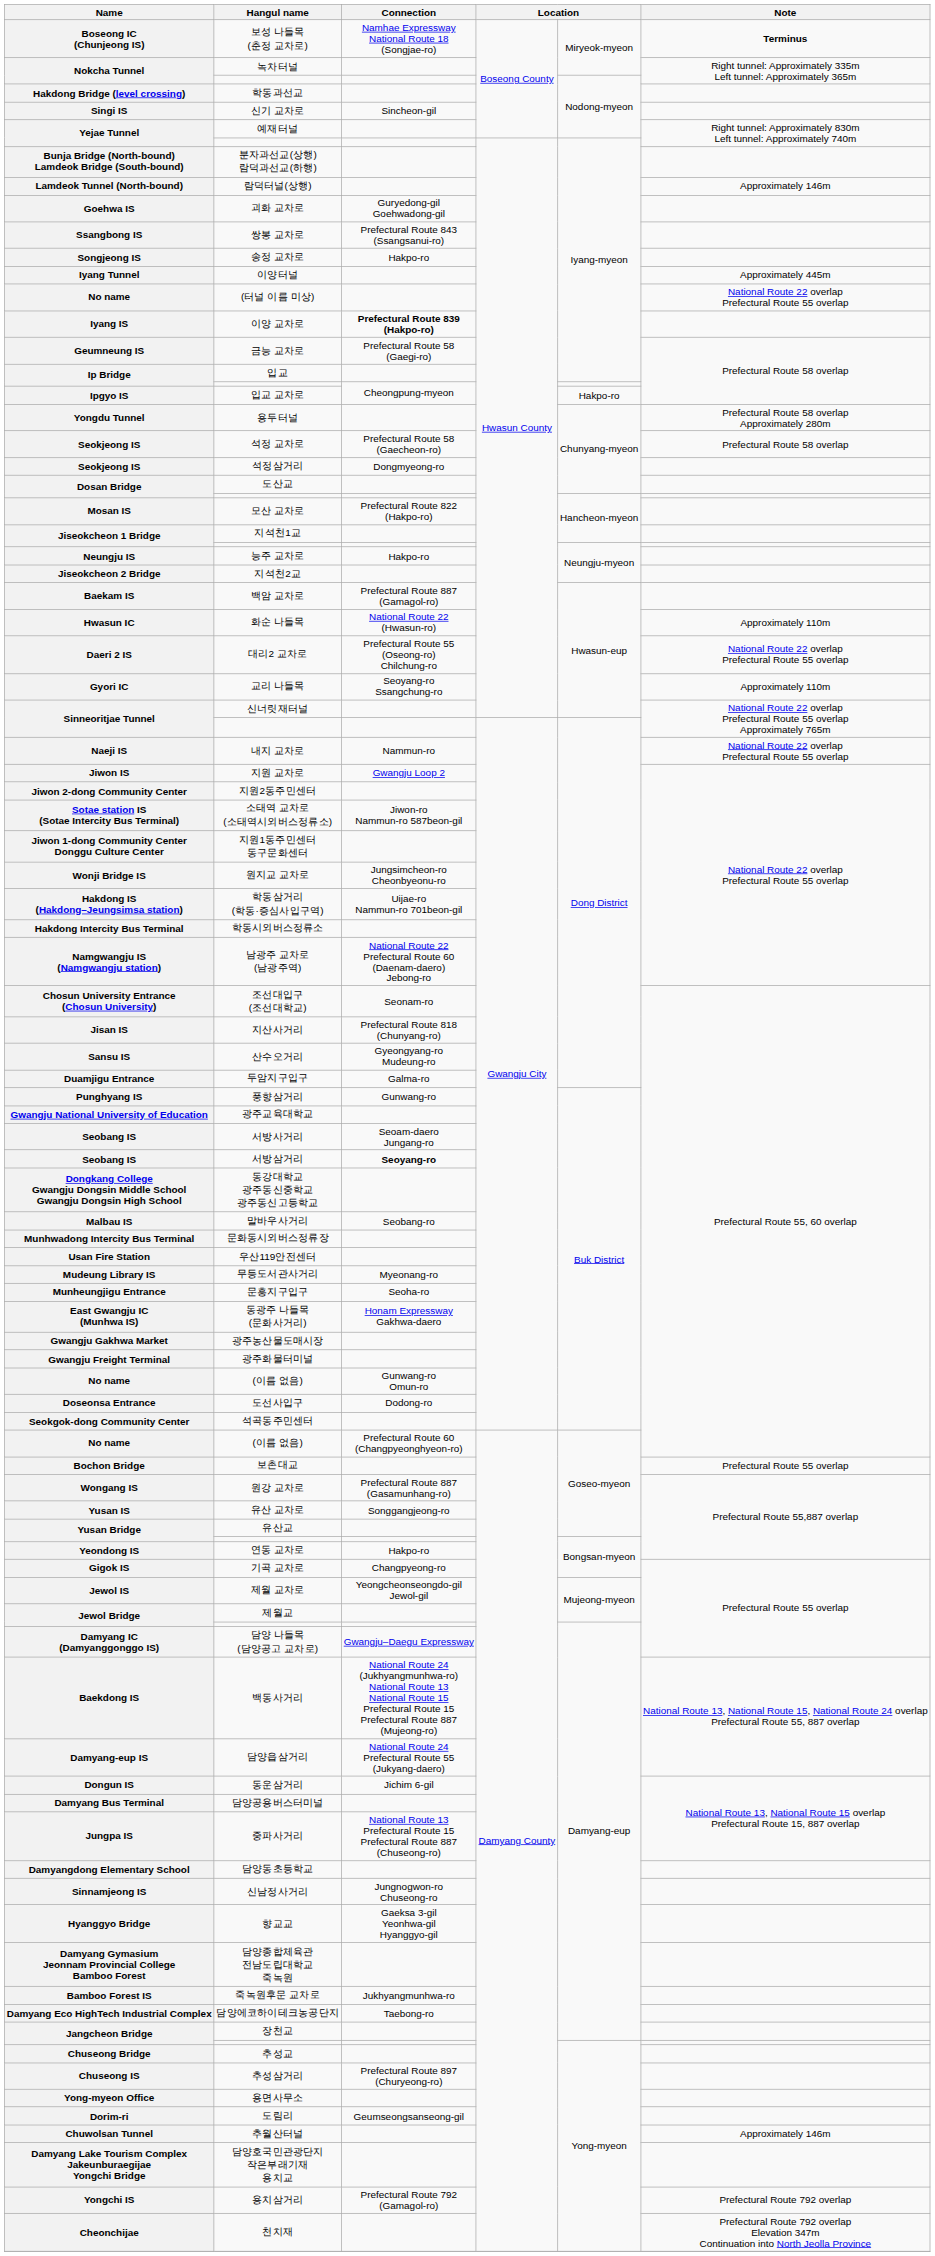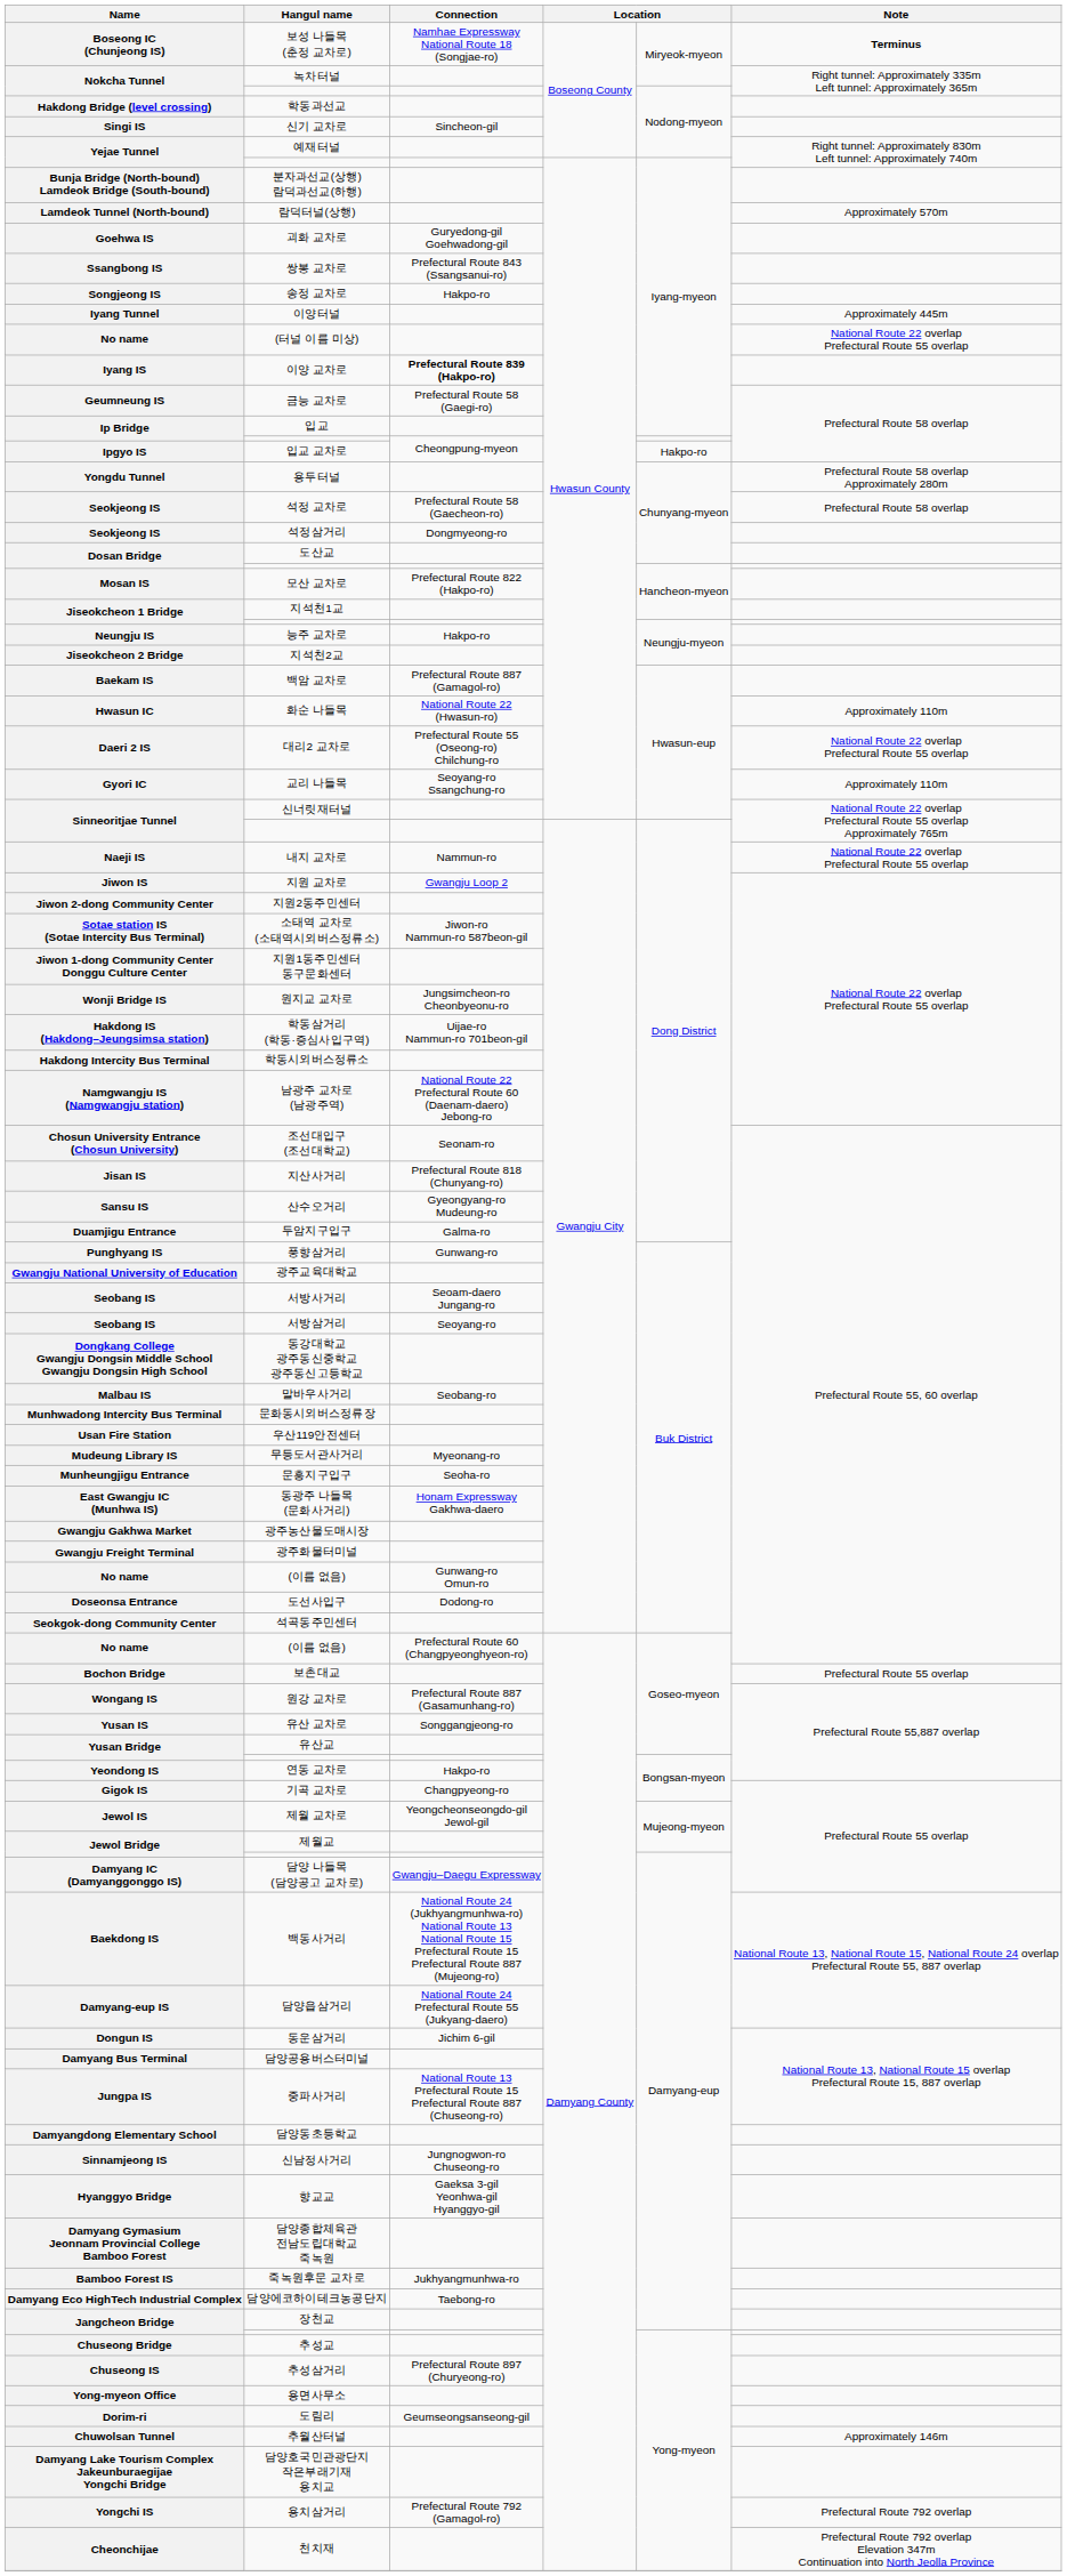 <table class="wikitable" style="font-size: 85%; text-align: center;">
 <tr>
 <th>Name </th>
 <th>Hangul name</th>
 <th>Connection</th>
 <th colspan="2">Location</th>
 <th>Note</th>
 </tr>
 <tr>
 <th>Boseong IC<br>(Chunjeong IS)</th>
 <td>보성 나들목<br>(춘정 교차로)</td>
 <td><a href='#'>Namhae Expressway</a><br><a href='#'>National Route 18</a><br>(Songjae-ro)</td>
 <td rowspan=6><a href='#'>Boseong County</a></td>
 <td rowspan=2>Miryeok-myeon</td>
 <td><strong>Terminus</strong></td>
 </tr>
 <tr>
 <th rowspan=2>Nokcha Tunnel</th>
 <td>녹차터널</td>
 <td></td>
 <td rowspan=2>Right tunnel: Approximately 335m<br>Left tunnel: Approximately 365m</td>
 </tr>
 <tr>
 <td></td>
 <td></td>
 <td rowspan=4>Nodong-myeon</td>
 </tr>
 <tr>
 <th>Hakdong Bridge (<a href='#'>level crossing</a>)</th>
 <td>학동과선교</td>
 <td></td>
 <td></td>
 </tr>
 <tr>
 <th>Singi IS</th>
 <td>신기 교차로</td>
 <td>Sincheon-gil</td>
 <td></td>
 </tr>
 <tr>
 <th rowspan=2>Yejae Tunnel</th>
 <td>예재터널</td>
 <td></td>
 <td rowspan=2>Right tunnel: Approximately 830m<br>Left tunnel: Approximately 740m</td>
 </tr>
 <tr>
 <td></td>
 <td></td>
 <td rowspan=28><a href='#'>Hwasun County</a></td>
 <td rowspan=11>Iyang-myeon</td>
 </tr>
 <tr>
 <th>Bunja Bridge (North-bound)<br>Lamdeok Bridge (South-bound)</th>
 <td>분자과선교(상행)<br>람덕과선교(하행)</td>
 <td></td>
 <td></td>
 </tr>
 <tr>
 <th>Lamdeok Tunnel (North-bound)</th>
 <td>람덕터널(상행)</td>
 <td></td>
-<td>Approximately 146m</td>
+<td>Approximately 570m</td>
 </tr>
 <tr>
 <th>Goehwa IS</th>
 <td>괴화 교차로</td>
 <td>Guryedong-gil<br>Goehwadong-gil</td>
 <td></td>
 </tr>
 <tr>
 <th>Ssangbong IS</th>
 <td>쌍봉 교차로</td>
 <td>Prefectural Route 843<br>(Ssangsanui-ro)</td>
 <td></td>
 </tr>
 <tr>
 <th>Songjeong IS</th>
 <td>송정 교차로</td>
 <td>Hakpo-ro</td>
 <td></td>
 </tr>
 <tr>
 <th>Iyang Tunnel</th>
 <td>이양터널</td>
 <td></td>
 <td>Approximately 445m</td>
 </tr>
 <tr>
 <th>No name</th>
 <td>(터널 이름 미상)</td>
 <td></td>
 <td><a href='#'>National Route 22</a> overlap<br>Prefectural Route 55 overlap</td>
 </tr>
 <tr>
 <th>Iyang IS</th>
 <td>이양 교차로</td>
 <td><strong>Prefectural Route 839<br>(Hakpo-ro)</strong></td>
 <td></td>
 </tr>
 <tr>
 <th>Geumneung IS</th>
 <td>금능 교차로</td>
 <td>Prefectural Route 58<br>(Gaegi-ro)</td>
 <td rowspan=4>Prefectural Route 58 overlap</td>
 </tr>
 <tr>
 <th rowspan=2>Ip Bridge</th>
 <td>입교</td>
 <td></td>
 </tr>
 <tr>
 <td></td>
 <td rowspan=2>Cheongpung-myeon</td>
 </tr>
 <tr>
 <th>Ipgyo IS</th>
 <td>입교 교차로</td>
 <td>Hakpo-ro</td>
 </tr>
 <tr>
 <th>Yongdu Tunnel</th>
 <td>용두터널</td>
 <td></td>
 <td rowspan=4>Chunyang-myeon</td>
 <td>Prefectural Route 58 overlap<br>Approximately 280m</td>
 </tr>
 <tr>
 <th>Seokjeong IS</th>
 <td>석정 교차로</td>
 <td>Prefectural Route 58<br>(Gaecheon-ro)</td>
 <td>Prefectural Route 58 overlap</td>
 </tr>
 <tr>
 <th>Seokjeong IS</th>
 <td>석정삼거리</td>
 <td>Dongmyeong-ro</td>
 <td></td>
 </tr>
 <tr>
 <th rowspan=2>Dosan Bridge</th>
 <td>도산교</td>
 <td></td>
 <td></td>
 </tr>
 <tr>
 <td></td>
 <td></td>
 <td rowspan=3>Hancheon-myeon</td>
 <td></td>
 </tr>
 <tr>
 <th>Mosan IS</th>
 <td>모산 교차로</td>
 <td>Prefectural Route 822<br>(Hakpo-ro)</td>
 <td></td>
 </tr>
 <tr>
 <th rowspan=2>Jiseokcheon 1 Bridge</th>
 <td>지석천1교</td>
 <td></td>
 <td></td>
 </tr>
 <tr>
 <td></td>
 <td></td>
 <td rowspan=3>Neungju-myeon</td>
 <td></td>
 </tr>
 <tr>
 <th>Neungju IS</th>
 <td>능주 교차로</td>
 <td>Hakpo-ro</td>
 <td></td>
 </tr>
 <tr>
 <th>Jiseokcheon 2 Bridge</th>
 <td>지석천2교</td>
 <td></td>
 <td></td>
 </tr>
 <tr>
 <th>Baekam IS</th>
 <td>백암 교차로</td>
 <td>Prefectural Route 887<br>(Gamagol-ro)</td>
 <td rowspan=5>Hwasun-eup</td>
 <td></td>
 </tr>
 <tr>
 <th>Hwasun IC</th>
 <td>화순 나들목</td>
 <td><a href='#'>National Route 22</a><br>(Hwasun-ro)</td>
 <td>Approximately 110m</td>
 </tr>
 <tr>
 <th>Daeri 2 IS</th>
 <td>대리2 교차로</td>
 <td>Prefectural Route 55<br>(Oseong-ro)<br>Chilchung-ro</td>
 <td><a href='#'>National Route 22</a> overlap<br>Prefectural Route 55 overlap</td>
 </tr>
 <tr>
 <th>Gyori IC</th>
 <td>교리 나들목</td>
 <td>Seoyang-ro<br>Ssangchung-ro</td>
 <td>Approximately 110m</td>
 </tr>
 <tr>
 <th rowspan=2>Sinneoritjae Tunnel</th>
 <td>신너릿재터널</td>
 <td></td>
 <td rowspan=2><a href='#'>National Route 22</a> overlap<br>Prefectural Route 55 overlap<br>Approximately 765m</td>
 </tr>
 <tr>
 <td></td>
 <td></td>
 <td rowspan=30><a href='#'>Gwangju City</a></td>
 <td rowspan=14><a href='#'>Dong District</a></td>
 </tr>
 <tr>
 <th>Naeji IS</th>
 <td>내지 교차로</td>
 <td>Nammun-ro</td>
 <td><a href='#'>National Route 22</a> overlap<br>Prefectural Route 55 overlap</td>
 </tr>
 <tr>
 <th>Jiwon IS</th>
 <td>지원 교차로</td>
 <td><a href='#'>Gwangju Loop 2</a></td>
 <td rowspan=8><a href='#'>National Route 22</a> overlap<br>Prefectural Route 55 overlap</td>
 </tr>
 <tr>
 <th>Jiwon 2-dong Community Center</th>
 <td>지원2동주민센터</td>
 <td></td>
 </tr>
 <tr>
 <th><a href='#'>Sotae station</a> IS<br>(Sotae Intercity Bus Terminal)</th>
 <td>소태역 교차로<br>(소태역시외버스정류소)</td>
 <td>Jiwon-ro<br>Nammun-ro 587beon-gil</td>
 </tr>
 <tr>
 <th>Jiwon 1-dong Community Center<br>Donggu Culture Center</th>
 <td>지원1동주민센터<br>동구문화센터</td>
 <td></td>
 </tr>
 <tr>
 <th>Wonji Bridge IS</th>
 <td>원지교 교차로</td>
 <td>Jungsimcheon-ro<br>Cheonbyeonu-ro</td>
 </tr>
 <tr>
 <th>Hakdong IS<br>(<a href='#'>Hakdong–Jeungsimsa station</a>)</th>
 <td>학동삼거리<br>(학동·증심사입구역)</td>
 <td>Uijae-ro<br>Nammun-ro 701beon-gil</td>
 </tr>
 <tr>
 <th>Hakdong Intercity Bus Terminal</th>
 <td>학동시외버스정류소</td>
 <td></td>
 </tr>
 <tr>
 <th>Namgwangju IS<br>(<a href='#'>Namgwangju station</a>)</th>
 <td>남광주 교차로<br>(남광주역)</td>
 <td><a href='#'>National Route 22</a><br>Prefectural Route 60<br>(Daenam-daero)<br>Jebong-ro</td>
 </tr>
 <tr>
 <th>Chosun University Entrance<br>(<a href='#'>Chosun University</a>)</th>
 <td>조선대입구<br>(조선대학교)</td>
 <td>Seonam-ro</td>
 <td rowspan=21>Prefectural Route 55, 60 overlap</td>
 </tr>
 <tr>
 <th>Jisan IS</th>
 <td>지산사거리</td>
 <td>Prefectural Route 818<br>(Chunyang-ro)</td>
 </tr>
 <tr>
 <th>Sansu IS</th>
 <td>산수오거리</td>
 <td>Gyeongyang-ro<br>Mudeung-ro</td>
 </tr>
 <tr>
 <th>Duamjigu Entrance</th>
 <td>두암지구입구</td>
 <td>Galma-ro</td>
 </tr>
 <tr>
 <th>Punghyang IS</th>
 <td>풍향삼거리</td>
 <td>Gunwang-ro</td>
 <td rowspan=16><a href='#'>Buk District</a></td>
 </tr>
 <tr>
 <th><a href='#'>Gwangju National University of Education</a></th>
 <td>광주교육대학교</td>
 <td></td>
 </tr>
 <tr>
 <th>Seobang IS</th>
 <td>서방사거리</td>
 <td>Seoam-daero<br>Jungang-ro</td>
 </tr>
 <tr>
 <th>Seobang IS</th>
 <td>서방삼거리</td>
-<td><strong>Seoyang-ro</strong></td>
+<td>Seoyang-ro</td>
 </tr>
 <tr>
 <th><a href='#'>Dongkang College</a><br>Gwangju Dongsin Middle School<br>Gwangju Dongsin High School</th>
 <td>동강대학교<br>광주동신중학교<br>광주동신고등학교</td>
 <td></td>
 </tr>
 <tr>
 <th>Malbau IS</th>
 <td>말바우사거리</td>
 <td>Seobang-ro</td>
 </tr>
 <tr>
 <th>Munhwadong Intercity Bus Terminal</th>
 <td>문화동시외버스정류장</td>
 <td></td>
 </tr>
 <tr>
 <th>Usan Fire Station</th>
 <td>우산119안전센터</td>
 <td></td>
 </tr>
 <tr>
 <th>Mudeung Library IS</th>
 <td>무등도서관사거리</td>
 <td>Myeonang-ro</td>
 </tr>
 <tr>
 <th>Munheungjigu Entrance</th>
 <td>문흥지구입구</td>
 <td>Seoha-ro</td>
 </tr>
 <tr>
 <th>East Gwangju IC<br>(Munhwa IS)</th>
 <td>동광주 나들목<br>(문화사거리)</td>
 <td><a href='#'>Honam Expressway</a><br>Gakhwa-daero</td>
 </tr>
 <tr>
 <th>Gwangju Gakhwa Market</th>
 <td>광주농산물도매시장</td>
 <td></td>
 </tr>
 <tr>
 <th>Gwangju Freight Terminal</th>
 <td>광주화물터미널</td>
 <td></td>
 </tr>
 <tr>
 <th>No name</th>
 <td>(이름 없음)</td>
 <td>Gunwang-ro<br>Omun-ro</td>
 </tr>
 <tr>
 <th>Doseonsa Entrance</th>
 <td>도선사입구</td>
 <td>Dodong-ro</td>
 </tr>
 <tr>
 <th>Seokgok-dong Community Center</th>
 <td>석곡동주민센터</td>
 <td></td>
 </tr>
 <tr>
 <th>No name</th>
 <td>(이름 없음)</td>
 <td>Prefectural Route 60<br>(Changpyeonghyeon-ro)</td>
 <td rowspan=33><a href='#'>Damyang County</a></td>
 <td rowspan=5>Goseo-myeon</td>
 </tr>
 <tr>
 <th>Bochon Bridge</th>
 <td>보촌대교</td>
 <td></td>
 <td>Prefectural Route 55 overlap</td>
 </tr>
 <tr>
 <th>Wongang IS</th>
 <td>원강 교차로</td>
 <td>Prefectural Route 887<br>(Gasamunhang-ro)</td>
 <td rowspan=5>Prefectural Route 55,887 overlap</td>
 </tr>
 <tr>
 <th>Yusan IS</th>
 <td>유산 교차로</td>
 <td>Songgangjeong-ro</td>
 </tr>
 <tr>
 <th rowspan=2>Yusan Bridge</th>
 <td>유산교</td>
 <td></td>
 </tr>
 <tr>
 <td></td>
 <td></td>
 <td rowspan=3>Bongsan-myeon</td>
 </tr>
 <tr>
 <th>Yeondong IS</th>
 <td>연동 교차로</td>
 <td>Hakpo-ro</td>
 </tr>
 <tr>
 <th>Gigok IS</th>
 <td>기곡 교차로</td>
 <td>Changpyeong-ro</td>
 <td rowspan=5>Prefectural Route 55 overlap</td>
 </tr>
 <tr>
 <th>Jewol IS</th>
 <td>제월 교차로</td>
 <td>Yeongcheonseongdo-gil<br>Jewol-gil</td>
 <td rowspan=2>Mujeong-myeon</td>
 </tr>
 <tr>
 <th rowspan=2>Jewol Bridge</th>
 <td>제월교</td>
 <td></td>
 </tr>
 <tr>
 <td></td>
 <td></td>
 <td rowspan=14>Damyang-eup</td>
 </tr>
 <tr>
 <th>Damyang IC<br>(Damyanggonggo IS)</th>
 <td>담양 나들목<br>(담양공고 교차로)</td>
 <td><a href='#'>Gwangju–Daegu Expressway</a></td>
 </tr>
 <tr>
 <th>Baekdong IS</th>
 <td>백동사거리</td>
 <td><a href='#'>National Route 24</a><br>(Jukhyangmunhwa-ro)<br><a href='#'>National Route 13</a><br><a href='#'>National Route 15</a><br>Prefectural Route 15<br>Prefectural Route 887<br>(Mujeong-ro)</td>
 <td rowspan=2><a href='#'>National Route 13</a>, <a href='#'>National Route 15</a>, <a href='#'>National Route 24</a> overlap<br>Prefectural Route 55, 887 overlap</td>
 </tr>
 <tr>
 <th>Damyang-eup IS</th>
 <td>담양읍삼거리</td>
 <td><a href='#'>National Route 24</a><br>Prefectural Route 55<br>(Jukyang-daero)</td>
 </tr>
 <tr>
 <th>Dongun IS</th>
 <td>동운삼거리</td>
 <td>Jichim 6-gil</td>
 <td rowspan=3><a href='#'>National Route 13</a>, <a href='#'>National Route 15</a> overlap<br>Prefectural Route 15, 887 overlap</td>
 </tr>
 <tr>
 <th>Damyang Bus Terminal</th>
 <td>담양공용버스터미널</td>
 <td></td>
 </tr>
 <tr>
 <th>Jungpa IS</th>
 <td>중파사거리</td>
 <td><a href='#'>National Route 13</a><br>Prefectural Route 15<br>Prefectural Route 887<br>(Chuseong-ro)</td>
 </tr>
 <tr>
 <th>Damyangdong Elementary School</th>
 <td>담양동초등학교</td>
 <td></td>
 <td></td>
 </tr>
 <tr>
 <th>Sinnamjeong IS</th>
 <td>신남정사거리</td>
 <td>Jungnogwon-ro<br>Chuseong-ro</td>
 <td></td>
 </tr>
 <tr>
 <th>Hyanggyo Bridge</th>
 <td>향교교</td>
 <td>Gaeksa 3-gil<br>Yeonhwa-gil<br>Hyanggyo-gil</td>
 <td></td>
 </tr>
 <tr>
 <th>Damyang Gymasium<br>Jeonnam Provincial College<br>Bamboo Forest</th>
 <td>담양종합체육관<br>전남도립대학교<br>죽녹원</td>
 <td></td>
 <td></td>
 </tr>
 <tr>
 <th>Bamboo Forest IS</th>
 <td>죽녹원후문 교차로</td>
 <td>Jukhyangmunhwa-ro</td>
 <td></td>
 </tr>
 <tr>
 <th>Damyang Eco HighTech Industrial Complex</th>
 <td>담양에코하이테크농공단지</td>
 <td>Taebong-ro</td>
 <td></td>
 </tr>
 <tr>
 <th rowspan=2>Jangcheon Bridge</th>
 <td>장천교</td>
 <td></td>
 <td></td>
 </tr>
 <tr>
 <td></td>
 <td></td>
 <td rowspan=9>Yong-myeon</td>
 <td></td>
 </tr>
 <tr>
 <th>Chuseong Bridge</th>
 <td>추성교</td>
 <td></td>
 <td></td>
 </tr>
 <tr>
 <th>Chuseong IS</th>
 <td>추성삼거리</td>
 <td>Prefectural Route 897<br>(Churyeong-ro)</td>
 <td></td>
 </tr>
 <tr>
 <th>Yong-myeon Office</th>
 <td>용면사무소</td>
 <td></td>
 <td></td>
 </tr>
 <tr>
 <th>Dorim-ri</th>
 <td>도림리</td>
 <td>Geumseongsanseong-gil</td>
 <td></td>
 </tr>
 <tr>
 <th>Chuwolsan Tunnel</th>
 <td>추월산터널</td>
 <td></td>
 <td>Approximately 146m</td>
 </tr>
 <tr>
 <th>Damyang Lake Tourism Complex<br>Jakeunburaegijae<br>Yongchi Bridge</th>
 <td>담양호국민관광단지<br>작은부래기재<br>용치교</td>
 <td></td>
 <td></td>
 </tr>
 <tr>
 <th>Yongchi IS</th>
 <td>용치삼거리</td>
 <td>Prefectural Route 792<br>(Gamagol-ro)</td>
 <td>Prefectural Route 792 overlap</td>
 </tr>
 <tr>
 <th>Cheonchijae</th>
 <td>천치재</td>
 <td></td>
 <td>Prefectural Route 792 overlap<br>Elevation 347m<br>Continuation into <a href='#'>North Jeolla Province</a></td>
 </tr>
 <tr>
 </tr>
 </table>
